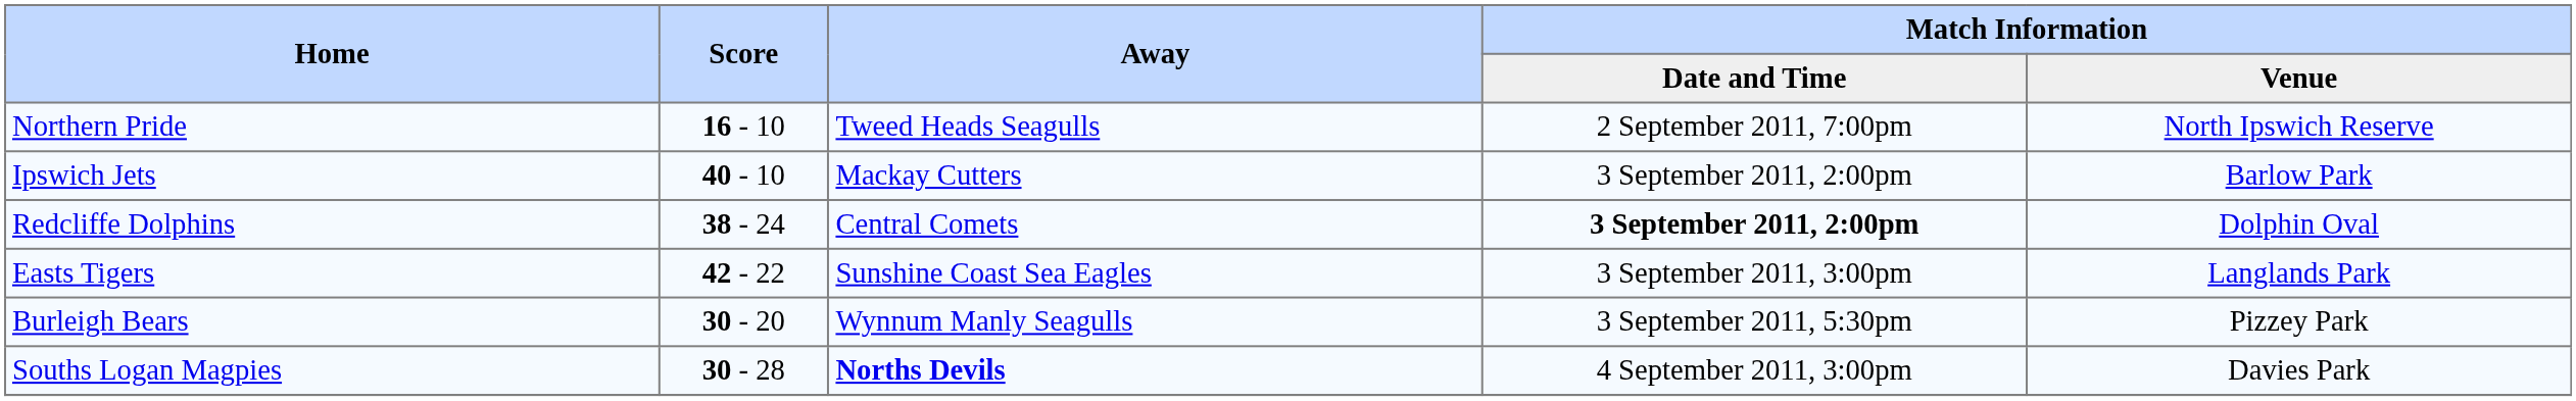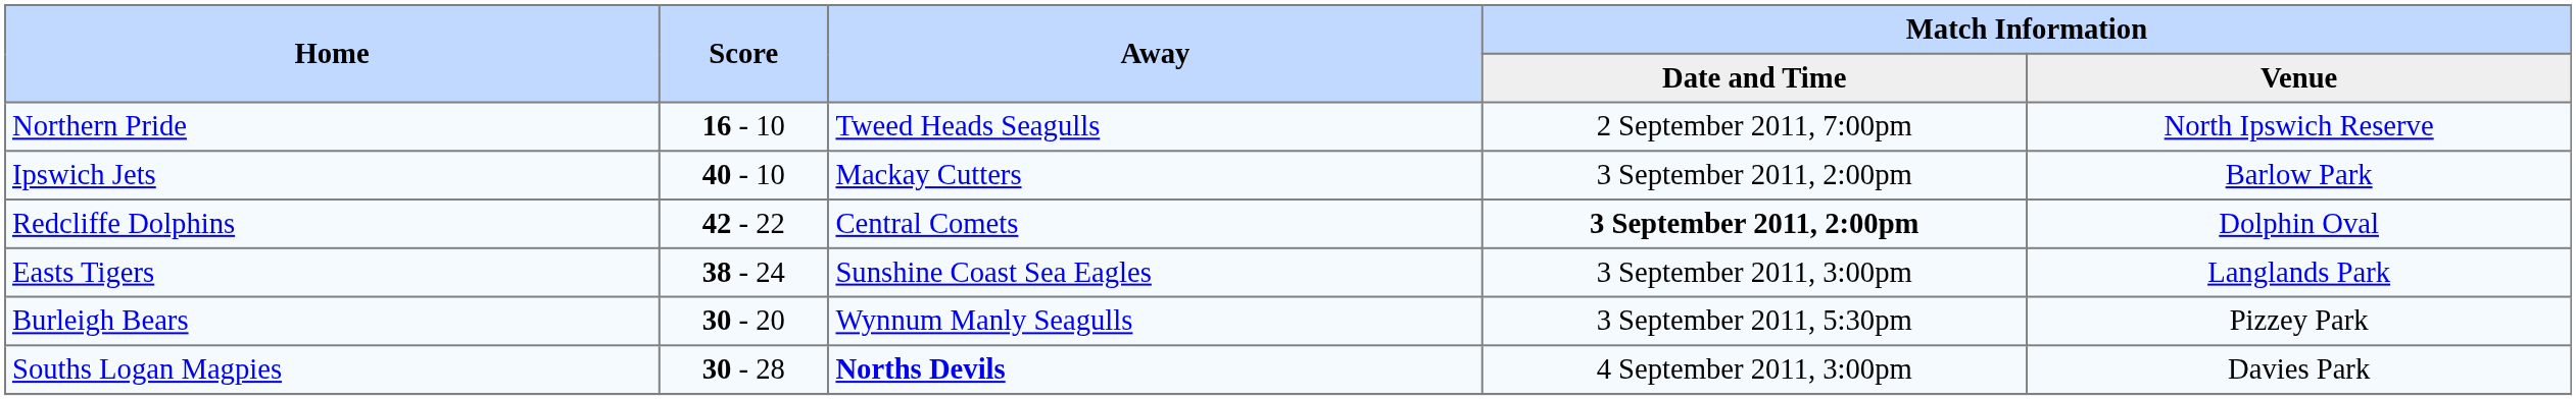 <table border=1 style="border-collapse:collapse; font-size:90%; text-align:center;" cellpadding=3 cellspacing=0>
 <tr bgcolor=#C1D8FF>
 <th rowspan=2 width=12%>Home</th>
 <th rowspan=2 width=3%>Score</th>
 <th rowspan=2 width=12%>Away</th>
 <th colspan=5>Match Information</th>
 </tr>
 <tr bgcolor=#EFEFEF>
 <th width=10%>Date and Time</th>
 <th width=10%>Venue</th>
 </tr>
 <tr bgcolor=#F5FAFF>
 <td align=left> <a href='#'>Northern Pride</a></td>
 <td><strong>16</strong> - 10</td>
 <td align=left> <a href='#'>Tweed Heads Seagulls</a></td>
 <td>2 September 2011, 7:00pm</td>
 <td><a href='#'>North Ipswich Reserve</a></td>
 </tr>
 <tr bgcolor=#F5FAFF>
 <td align=left> <a href='#'>Ipswich Jets</a></td>
 <td><strong>40</strong> - 10</td>
 <td align=left> <a href='#'>Mackay Cutters</a></td>
 <td>3 September 2011, 2:00pm</td>
 <td><a href='#'>Barlow Park</a></td>
 </tr>
 <tr bgcolor=#F5FAFF>
 <td align=left> <a href='#'>Redcliffe Dolphins</a></td>
-<td><strong>38</strong> - 24</td>
+<td><strong>42</strong> - 22</td>
 <td align=left> <a href='#'>Central Comets</a></td>
 <td><strong>3 September 2011, 2:00pm</strong></td>
 <td><a href='#'>Dolphin Oval</a></td>
 </tr>
 <tr bgcolor=#F5FAFF>
 <td align=left> <a href='#'>Easts Tigers</a></td>
-<td><strong>42</strong> - 22</td>
+<td><strong>38</strong> - 24</td>
 <td align=left> <a href='#'>Sunshine Coast Sea Eagles</a></td>
 <td>3 September 2011, 3:00pm</td>
 <td><a href='#'>Langlands Park</a></td>
 </tr>
 <tr bgcolor=#F5FAFF>
 <td align=left> <a href='#'>Burleigh Bears</a></td>
 <td><strong>30</strong> - 20</td>
 <td align=left> <a href='#'>Wynnum Manly Seagulls</a></td>
 <td>3 September 2011, 5:30pm</td>
 <td>Pizzey Park</td>
 </tr>
 <tr bgcolor=#F5FAFF>
 <td align=left> <a href='#'>Souths Logan Magpies</a></td>
 <td><strong>30</strong> - 28</td>
 <td align=left><strong> <a href='#'>Norths Devils</a></strong></td>
 <td>4 September 2011, 3:00pm</td>
 <td>Davies Park</td>
 </tr>
 <tr>
 </tr>
 </table>
